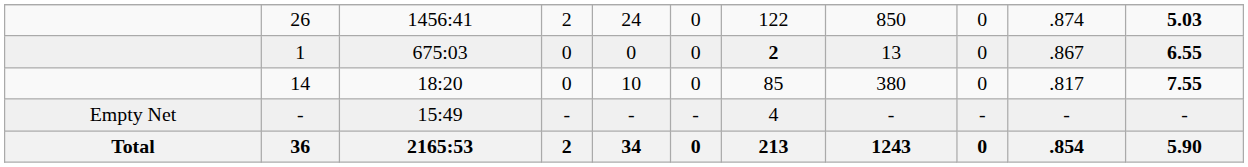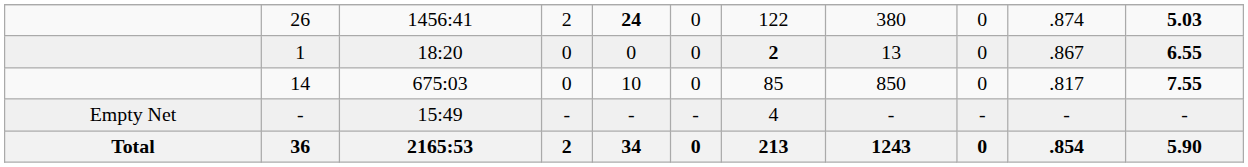 <table class="wikitable sortable" width ="1000">
 <tr align="center">
 </tr>
 <tr align="center" bgcolor="">
 <td></td>
 <td>26</td>
 <td>1456:41</td>
 <td>2</td>
-<td>24</td>
+<td><strong>24</strong></td>
 <td>0</td>
 <td>122</td>
-<td>850</td>
+<td>380</td>
 <td>0</td>
 <td>.874</td>
 <td><strong>5.03</strong></td>
 </tr>
 <tr align="center" bgcolor="f0f0f0">
 <td></td>
 <td>1</td>
-<td>675:03</td>
+<td>18:20</td>
 <td>0</td>
 <td>0</td>
 <td>0</td>
 <td><strong>2</strong></td>
 <td>13</td>
 <td>0</td>
 <td>.867</td>
 <td><strong>6.55</strong></td>
 </tr>
 <tr align="center" bgcolor="">
 <td></td>
 <td>14</td>
-<td>18:20</td>
+<td>675:03</td>
 <td>0</td>
 <td>10</td>
 <td>0</td>
 <td>85</td>
-<td>380</td>
+<td>850</td>
 <td>0</td>
 <td>.817</td>
 <td><strong>7.55</strong></td>
 </tr>
 <tr align="center" bgcolor="f0f0f0">
 <td>Empty Net</td>
 <td>-</td>
 <td>15:49</td>
 <td>-</td>
 <td>-</td>
 <td>-</td>
 <td>4</td>
 <td>-</td>
 <td>-</td>
 <td>-</td>
 <td>-</td>
 </tr>
 <tr>
 <th>Total</th>
 <th>36</th>
 <th>2165:53</th>
 <th>2</th>
 <th>34</th>
 <th>0</th>
 <th>213</th>
 <th>1243</th>
 <th>0</th>
 <th>.854</th>
 <th>5.90</th>
 </tr>
 </table>
